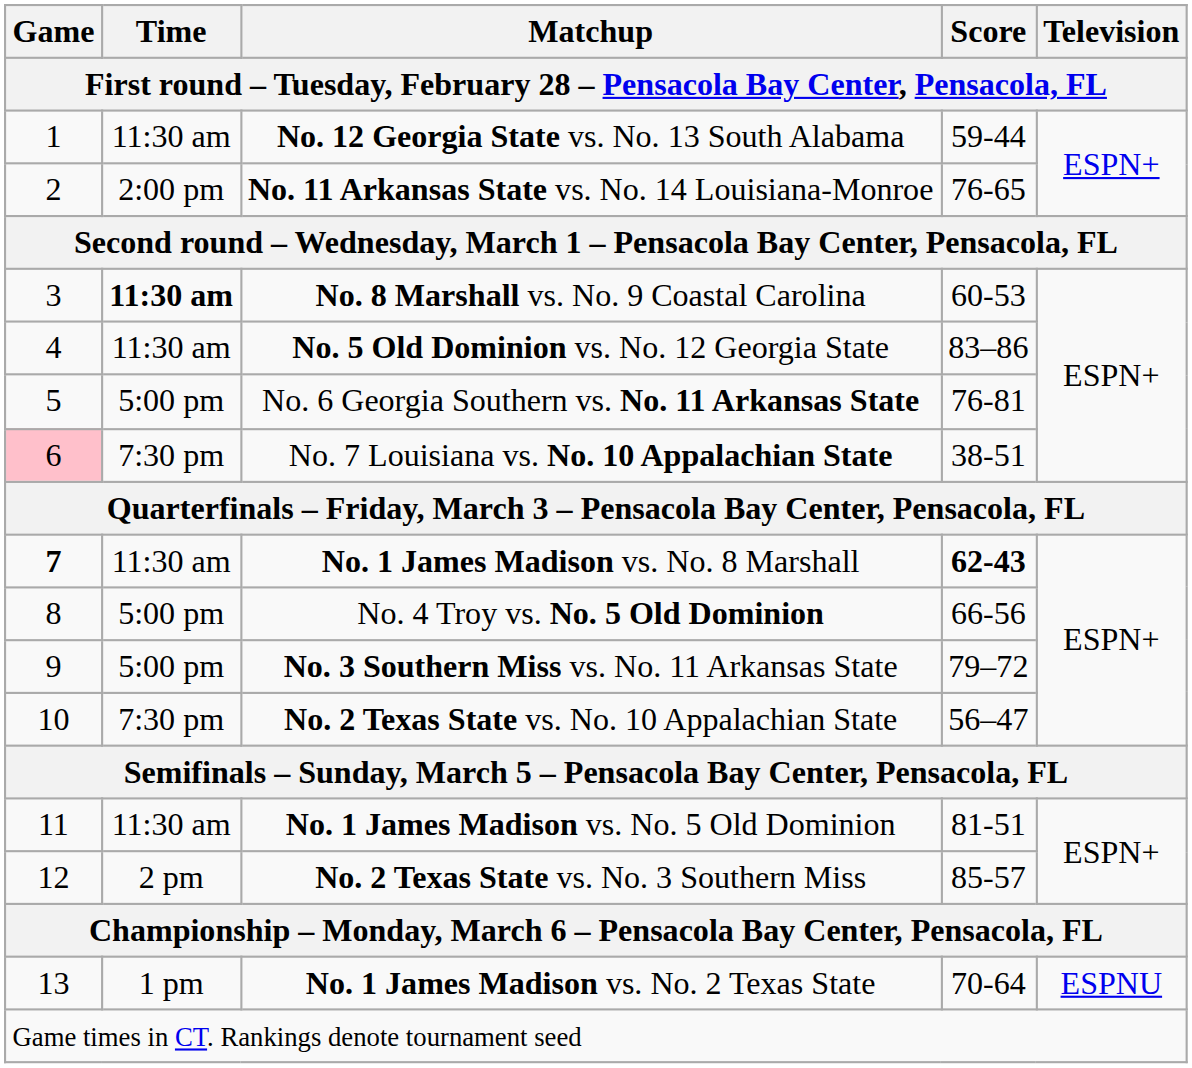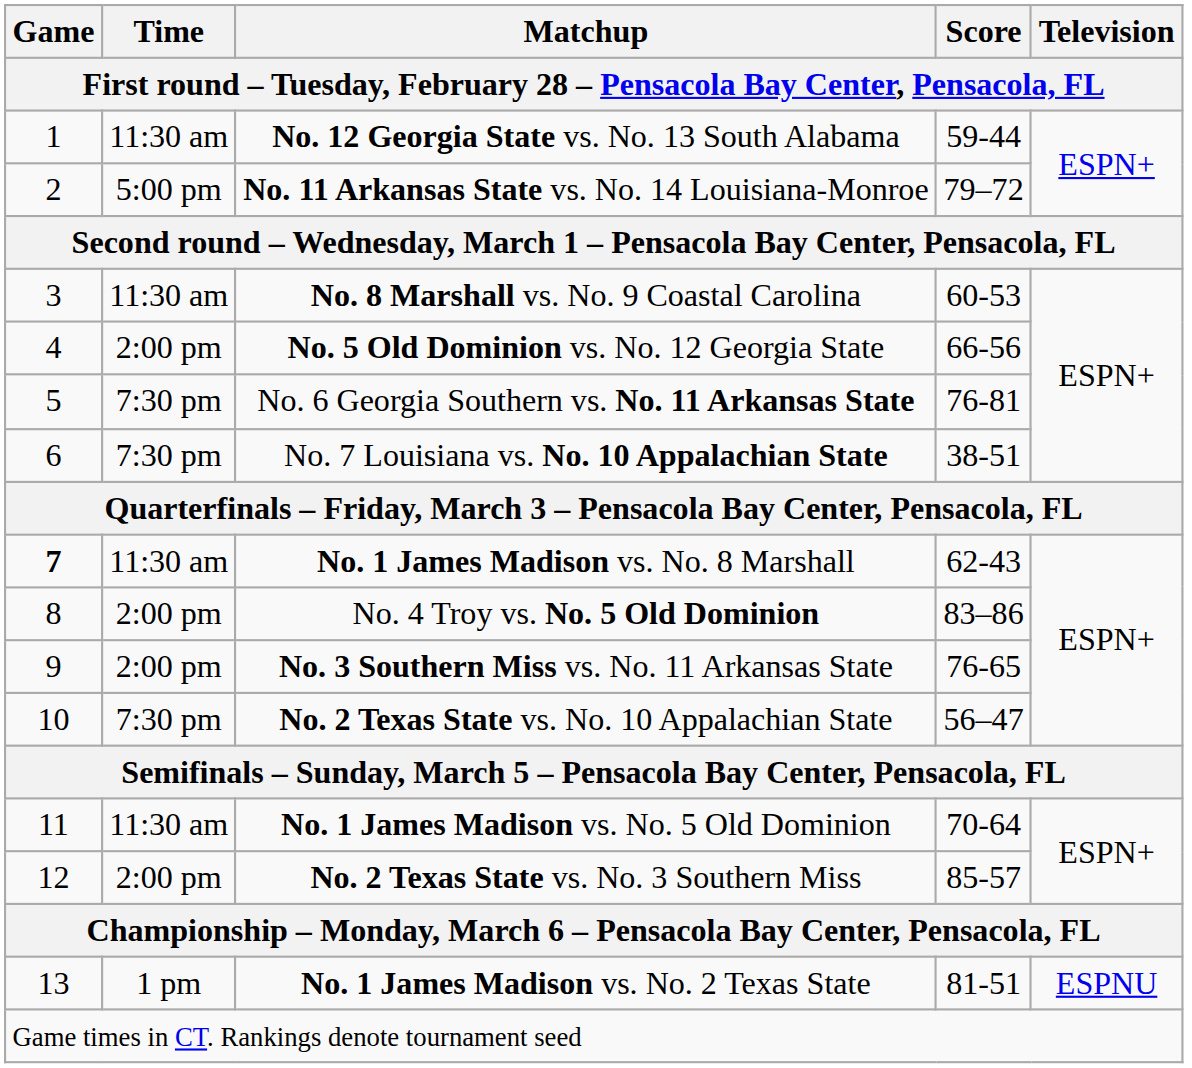 <table class="wikitable" style="font-size: 95%;text-align:center">
 <tr>
 <th>Game</th>
 <th>Time </th>
 <th>Matchup</th>
 <th>Score</th>
 <th>Television</th>
 </tr>
 <tr>
 <th colspan="5">First round – Tuesday, February 28 – <a href='#'>Pensacola Bay Center</a>, <a href='#'>Pensacola, FL</a></th>
 </tr>
 <tr>
 <td>1</td>
 <td>11:30 am</td>
 <td><strong>No. 12 Georgia State</strong>  vs. No. 13 South Alabama</td>
 <td>59-44</td>
 <td rowspan="2"><a href='#'>ESPN+</a></td>
 </tr>
 <tr>
 <td>2</td>
-<td>2:00 pm</td>
+<td>5:00 pm</td>
 <td><strong>No. 11 Arkansas State</strong> vs. No. 14 Louisiana-Monroe</td>
-<td>76-65</td>
+<td>79–72</td>
 </tr>
 <tr>
 <th colspan="5">Second round – Wednesday, March 1 – Pensacola Bay Center, Pensacola, FL</th>
 </tr>
 <tr>
 <td>3</td>
-<td><strong>11:30 am</strong></td>
+<td>11:30 am</td>
 <td><strong>No. 8 Marshall</strong>  vs. No. 9 Coastal Carolina</td>
 <td>60-53</td>
 <td rowspan="4">ESPN+</td>
 </tr>
 <tr>
 <td>4</td>
-<td>11:30 am</td>
+<td>2:00 pm</td>
 <td><strong>No. 5 Old Dominion</strong> vs. No. 12 Georgia State</td>
-<td>83–86</td>
+<td>66-56</td>
 </tr>
 <tr>
 <td>5</td>
-<td>5:00 pm</td>
+<td>7:30 pm</td>
 <td>No. 6 Georgia Southern vs. <strong>No. 11 Arkansas State</strong></td>
 <td>76-81</td>
 </tr>
 <tr>
-<td style="background: pink;">6</td>
+<td>6</td>
 <td>7:30 pm</td>
 <td>No. 7 Louisiana vs. <strong>No. 10 Appalachian State</strong></td>
 <td>38-51</td>
 </tr>
 <tr>
 <th colspan="5">Quarterfinals – Friday, March 3 – Pensacola Bay Center, Pensacola, FL</th>
 </tr>
 <tr>
 <td><strong>7</strong></td>
 <td>11:30 am</td>
 <td><strong>No. 1 James Madison</strong> vs. No. 8 Marshall</td>
-<td><strong>62-43</strong></td>
+<td>62-43</td>
 <td rowspan="4">ESPN+</td>
 </tr>
 <tr>
 <td>8</td>
-<td>5:00 pm</td>
+<td>2:00 pm</td>
 <td>No. 4 Troy vs. <strong>No. 5 Old Dominion</strong></td>
-<td>66-56</td>
+<td>83–86</td>
 </tr>
 <tr>
 <td>9</td>
-<td>5:00 pm</td>
+<td>2:00 pm</td>
 <td><strong>No. 3 Southern Miss</strong> vs. No. 11 Arkansas State</td>
-<td>79–72</td>
+<td>76-65</td>
 </tr>
 <tr>
 <td>10</td>
 <td>7:30 pm</td>
 <td><strong>No. 2 Texas State</strong> vs. No. 10 Appalachian State</td>
 <td>56–47</td>
 </tr>
 <tr>
 <th colspan="5">Semifinals – Sunday, March 5 – Pensacola Bay Center, Pensacola, FL</th>
 </tr>
 <tr>
 <td>11</td>
 <td>11:30 am</td>
 <td><strong>No. 1 James Madison</strong> vs. No. 5 Old Dominion</td>
-<td>81-51</td>
+<td>70-64</td>
 <td rowspan="2">ESPN+</td>
 </tr>
 <tr>
 <td>12</td>
-<td>2 pm</td>
+<td>2:00 pm</td>
 <td><strong>No. 2 Texas State</strong> vs. No. 3 Southern Miss</td>
 <td>85-57</td>
 </tr>
 <tr>
 <th colspan="5">Championship – Monday, March 6 – Pensacola Bay Center, Pensacola, FL</th>
 </tr>
 <tr>
 <td>13</td>
 <td>1 pm</td>
 <td><strong>No. 1 James Madison</strong> vs. No. 2 Texas State</td>
-<td>70-64</td>
+<td>81-51</td>
 <td><a href='#'>ESPNU</a></td>
 </tr>
 <tr>
 <td colspan="5" align="left"><small>Game times in <a href='#'>CT</a>. Rankings denote tournament seed</small></td>
 </tr>
 </table>
